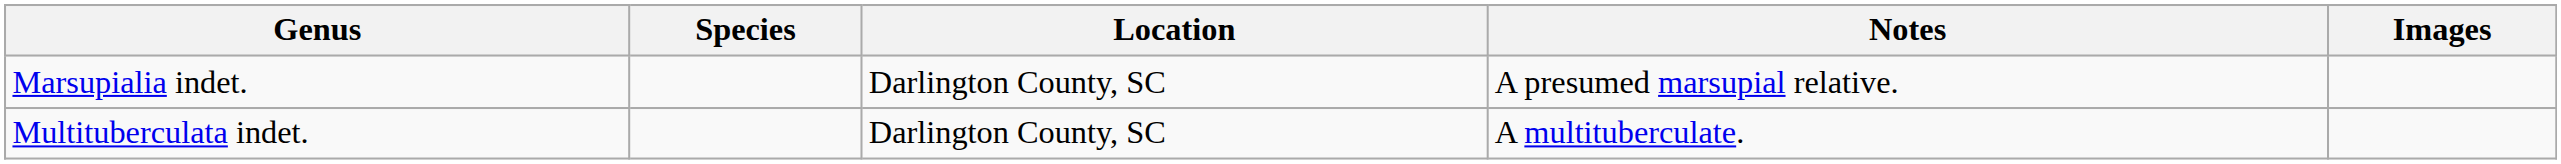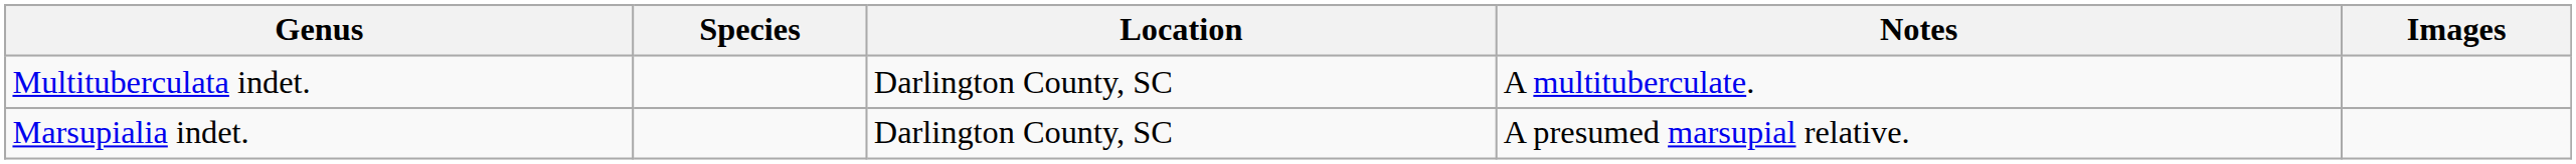 <table class="wikitable" align="center" width="100%">
 <tr>
 <th>Genus</th>
 <th>Species</th>
 <th>Location</th>
 <th>Notes</th>
 <th>Images</th>
 </tr>
 <tr>
+<td><a href='#'>Multituberculata</a> indet.</td>
+<td></td>
+<td>Darlington County, SC</td>
+<td>A <a href='#'>multituberculate</a>.</td>
+<td></td>
+</tr>
+<tr>
 <td><a href='#'>Marsupialia</a> indet.</td>
 <td></td>
 <td>Darlington County, SC</td>
 <td>A presumed <a href='#'>marsupial</a> relative.</td>
 <td></td>
 </tr>
-<tr>
-<td><a href='#'>Multituberculata</a> indet.</td>
-<td></td>
-<td>Darlington County, SC</td>
-<td>A <a href='#'>multituberculate</a>.</td>
-<td></td>
-</tr>
 </table>
